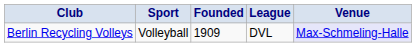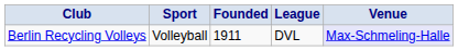 <table class="wikitable">
 <tr>
 <th style="background:#d8e2ef; color:navy;">Club</th>
 <th style="background:#d8e2ef; color:navy;">Sport</th>
 <th style="background:#d8e2ef; color:navy;">Founded</th>
 <th style="background:#d8e2ef; color:navy;">League</th>
 <th style="background:#d8e2ef; color:navy;">Venue</th>
 </tr>
 <tr>
 <td><a href='#'>Berlin Recycling Volleys</a></td>
 <td>Volleyball</td>
-<td>1909</td>
+<td>1911</td>
 <td>DVL</td>
 <td style="background: lavender;"><a href='#'>Max-Schmeling-Halle</a></td>
 </tr>
 </table>
